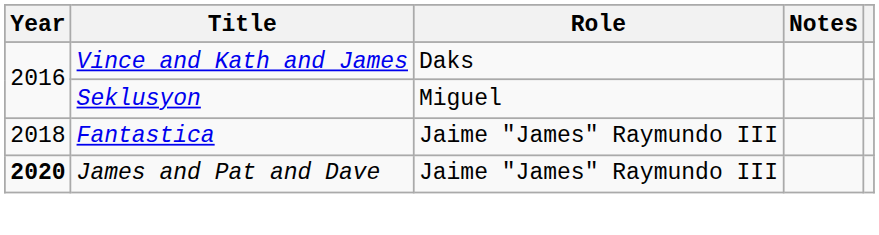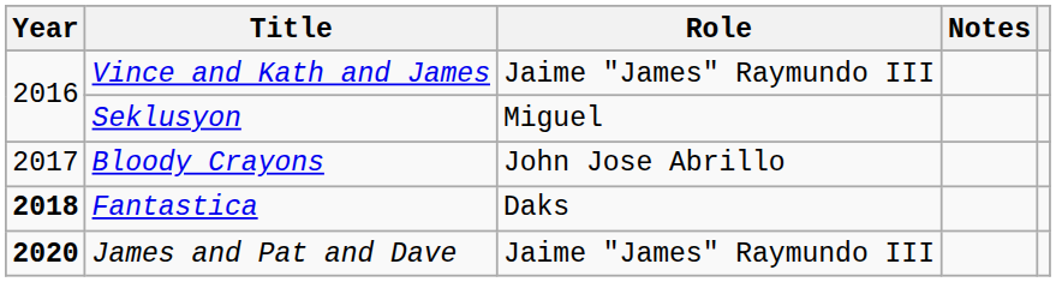 <table class="wikitable sortable">
 <tr>
 <th>Year</th>
 <th>Title</th>
 <th>Role</th>
 <th>Notes</th>
 <th></th>
 </tr>
 <tr>
 <td rowspan="2">2016</td>
 <td><em><a href='#'>Vince and Kath and James</a></em></td>
-<td>Daks</td>
+<td>Jaime "James" Raymundo III</td>
 <td></td>
 <td></td>
 </tr>
 <tr>
 <td><em><a href='#'>Seklusyon</a></em></td>
 <td>Miguel</td>
 <td></td>
 <td></td>
 </tr>
 <tr>
-<td>2018</td>
+<td>2017</td>
+<td><em><a href='#'>Bloody Crayons</a></em></td>
+<td>John Jose Abrillo</td>
+<td></td>
+<td></td>
+</tr>
+<tr>
+<td><strong>2018</strong></td>
 <td><em><a href='#'>Fantastica</a></em></td>
-<td>Jaime "James" Raymundo III</td>
+<td>Daks</td>
 <td></td>
 <td></td>
 </tr>
 <tr>
 <td><strong>2020</strong></td>
 <td><em>James and Pat and Dave</em></td>
 <td>Jaime "James" Raymundo III</td>
 <td></td>
 <td></td>
 </tr>
 </table>
